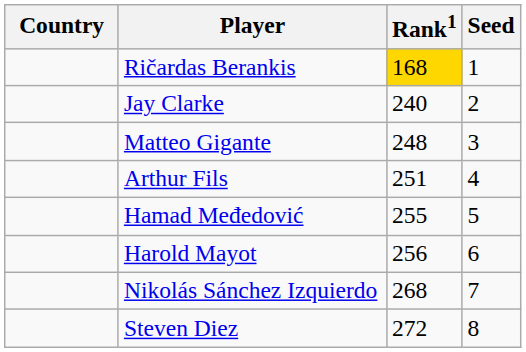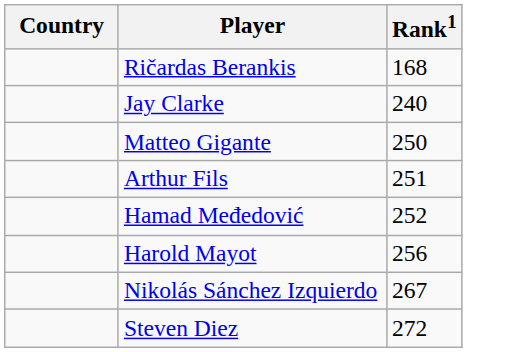 <table class="sortable wikitable">
 <tr>
 <th width="70">Country</th>
 <th width="175">Player</th>
 <th>Rank<sup>1</sup></th>
-<th>Seed</th>
 </tr>
 <tr>
 <td></td>
 <td><a href='#'>Ričardas Berankis</a></td>
-<td style="background: gold;">168</td>
-<td>1</td>
+<td>168</td>
 </tr>
 <tr>
 <td></td>
 <td><a href='#'>Jay Clarke</a></td>
 <td>240</td>
-<td>2</td>
 </tr>
 <tr>
 <td></td>
 <td><a href='#'>Matteo Gigante</a></td>
-<td>248</td>
-<td>3</td>
+<td>250</td>
 </tr>
 <tr>
 <td></td>
 <td><a href='#'>Arthur Fils</a></td>
 <td>251</td>
-<td>4</td>
 </tr>
 <tr>
 <td></td>
 <td><a href='#'>Hamad Međedović</a></td>
-<td>255</td>
-<td>5</td>
+<td>252</td>
 </tr>
 <tr>
 <td></td>
 <td><a href='#'>Harold Mayot</a></td>
 <td>256</td>
-<td>6</td>
 </tr>
 <tr>
 <td></td>
 <td><a href='#'>Nikolás Sánchez Izquierdo</a></td>
-<td>268</td>
-<td>7</td>
+<td>267</td>
 </tr>
 <tr>
 <td></td>
 <td><a href='#'>Steven Diez</a></td>
 <td>272</td>
-<td>8</td>
 </tr>
 </table>
